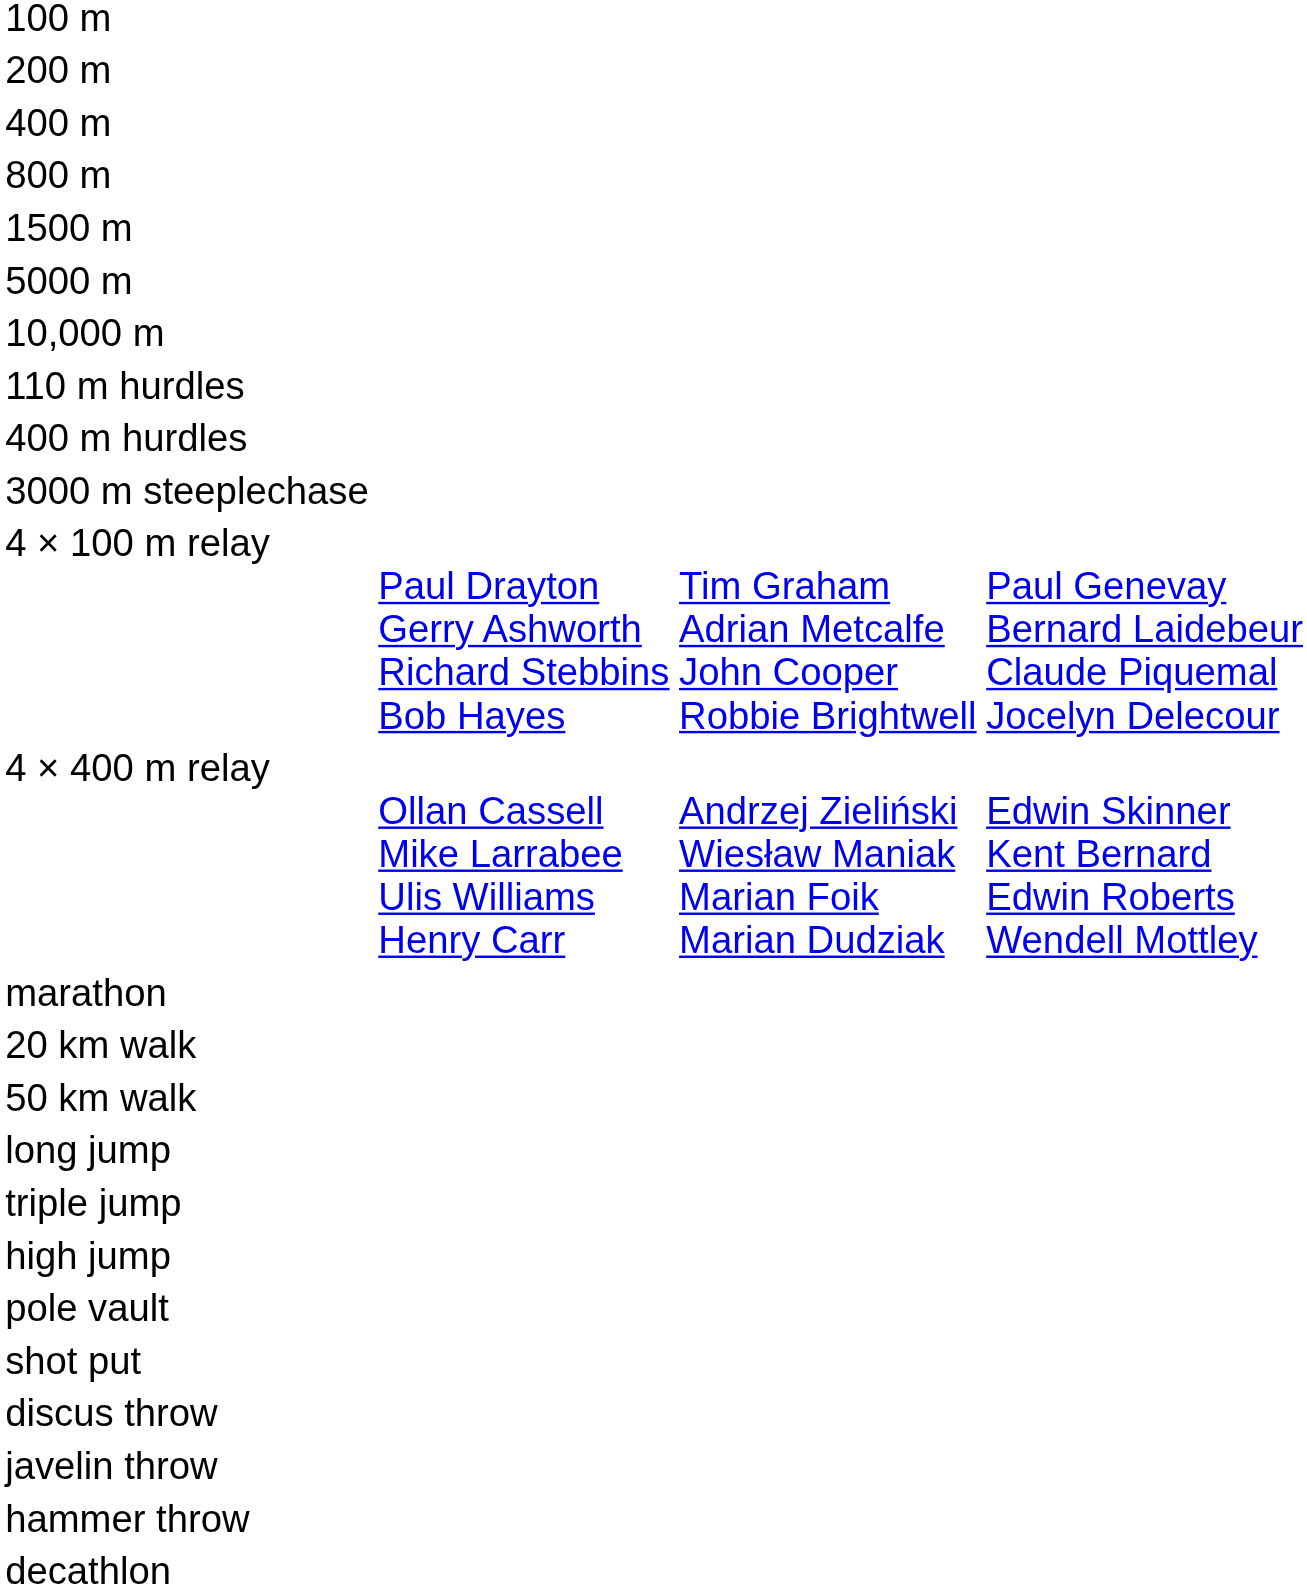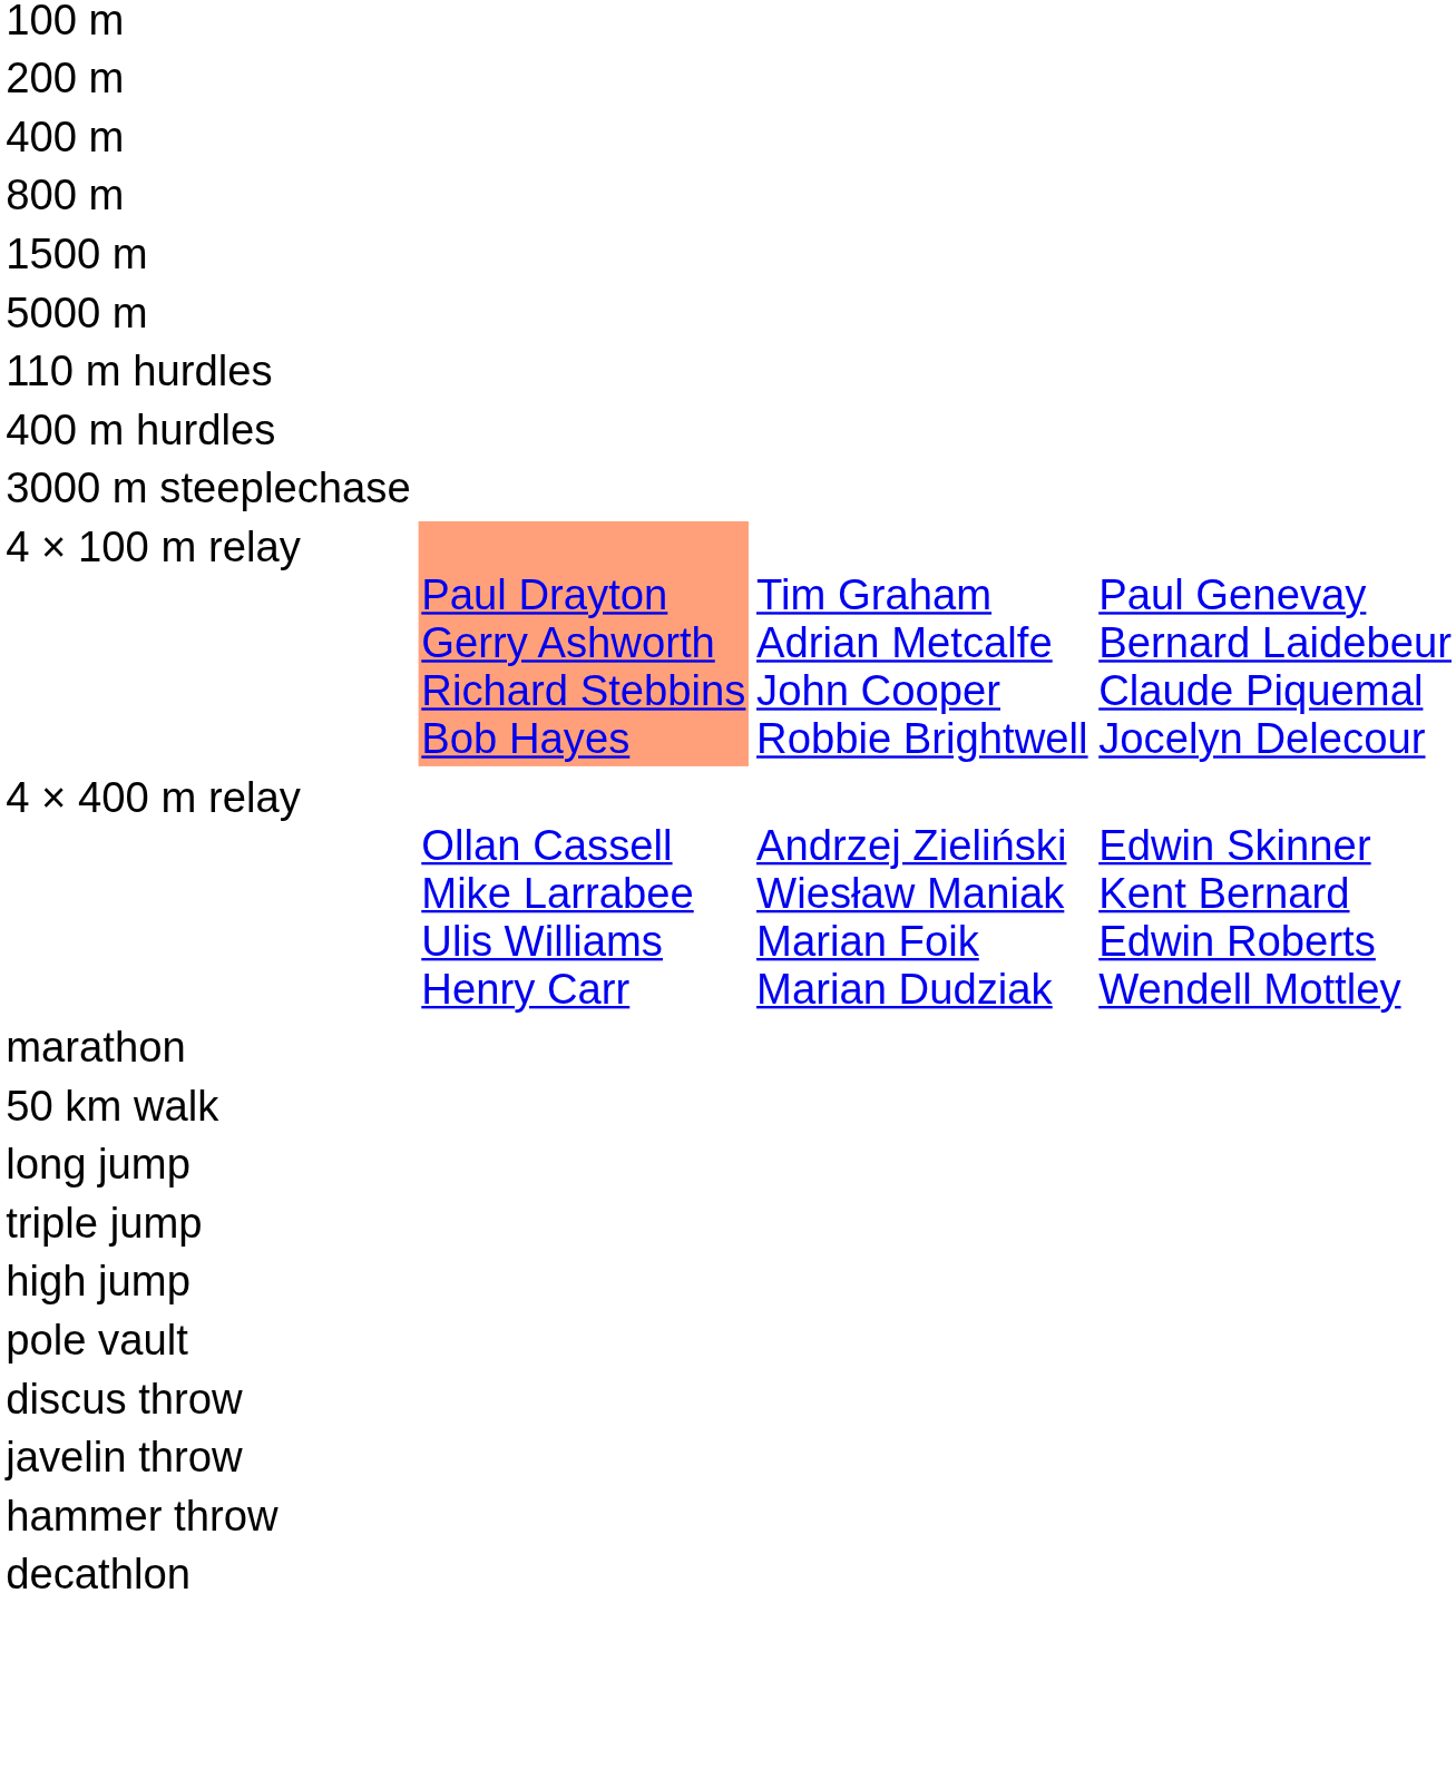 <table>
 <tr>
 <td>100 m<br></td>
 <td></td>
 <td></td>
 <td></td>
 </tr>
 <tr>
 <td>200 m<br></td>
 <td></td>
 <td></td>
 <td></td>
 </tr>
 <tr>
 <td>400 m<br></td>
 <td></td>
 <td></td>
 <td></td>
 </tr>
 <tr>
 <td>800 m<br></td>
 <td></td>
 <td></td>
 <td></td>
 </tr>
 <tr>
 <td>1500 m<br></td>
 <td></td>
 <td></td>
 <td></td>
 </tr>
 <tr>
 <td>5000 m<br></td>
 <td></td>
 <td></td>
 <td></td>
 </tr>
 <tr>
-<td>10,000 m<br></td>
-<td></td>
-<td></td>
-<td></td>
-</tr>
-<tr>
 <td>110 m hurdles<br></td>
 <td></td>
 <td></td>
 <td></td>
 </tr>
 <tr>
 <td>400 m hurdles<br></td>
 <td></td>
 <td></td>
 <td></td>
 </tr>
 <tr>
 <td>3000 m steeplechase<br></td>
 <td></td>
 <td></td>
 <td></td>
 </tr>
 <tr valign="top">
 <td>4 × 100 m relay<br></td>
-<td><br><a href='#'>Paul Drayton</a><br><a href='#'>Gerry Ashworth</a><br><a href='#'>Richard Stebbins</a><br><a href='#'>Bob Hayes</a></td>
+<td style="background: lightsalmon;"><br><a href='#'>Paul Drayton</a><br><a href='#'>Gerry Ashworth</a><br><a href='#'>Richard Stebbins</a><br><a href='#'>Bob Hayes</a></td>
 <td><br><a href='#'>Tim Graham</a><br><a href='#'>Adrian Metcalfe</a><br><a href='#'>John Cooper</a><br><a href='#'>Robbie Brightwell</a></td>
 <td><br><a href='#'>Paul Genevay</a><br><a href='#'>Bernard Laidebeur</a><br><a href='#'>Claude Piquemal</a><br><a href='#'>Jocelyn Delecour</a></td>
 </tr>
 <tr valign="top">
 <td>4 × 400 m relay<br></td>
 <td><br><a href='#'>Ollan Cassell</a><br><a href='#'>Mike Larrabee</a><br><a href='#'>Ulis Williams</a><br><a href='#'>Henry Carr</a></td>
 <td><br><a href='#'>Andrzej Zieliński</a><br><a href='#'>Wiesław Maniak</a><br><a href='#'>Marian Foik</a><br><a href='#'>Marian Dudziak</a></td>
 <td><br><a href='#'>Edwin Skinner</a><br><a href='#'>Kent Bernard</a><br><a href='#'>Edwin Roberts</a><br><a href='#'>Wendell Mottley</a></td>
 </tr>
 <tr>
 <td>marathon<br></td>
-<td></td>
-<td></td>
-<td></td>
-</tr>
-<tr>
-<td>20 km walk<br></td>
 <td></td>
 <td></td>
 <td></td>
 </tr>
 <tr>
 <td>50 km walk<br></td>
 <td></td>
 <td></td>
 <td></td>
 </tr>
 <tr>
 <td>long jump<br></td>
 <td></td>
 <td></td>
 <td></td>
 </tr>
 <tr>
 <td>triple jump<br></td>
 <td></td>
 <td></td>
 <td></td>
 </tr>
 <tr>
 <td>high jump<br></td>
 <td></td>
 <td></td>
 <td></td>
 </tr>
 <tr>
 <td>pole vault<br></td>
 <td></td>
 <td></td>
 <td></td>
 </tr>
 <tr>
-<td>shot put<br></td>
-<td></td>
-<td></td>
-<td></td>
-</tr>
-<tr>
 <td>discus throw<br></td>
 <td></td>
 <td></td>
 <td></td>
 </tr>
 <tr>
 <td>javelin throw<br></td>
 <td></td>
 <td></td>
 <td></td>
 </tr>
 <tr>
 <td>hammer throw<br></td>
 <td></td>
 <td></td>
 <td></td>
 </tr>
 <tr>
 <td>decathlon<br></td>
 <td></td>
 <td></td>
 <td></td>
 </tr>
 </table>
